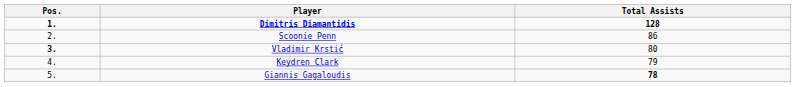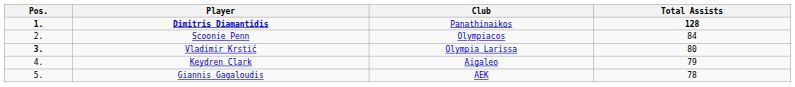 <table class="wikitable" style="text-align: center;" width="65%">
 <tr>
 <th>Pos.</th>
 <th>Player</th>
+<th>Club</th>
 <th>Total Assists</th>
 </tr>
 <tr>
 <td align="center"><strong>1.</strong></td>
 <td> <strong><a href='#'>Dimitris Diamantidis</a></strong></td>
+<td><a href='#'>Panathinaikos</a></td>
 <td align="center"><strong>128</strong></td>
 </tr>
 <tr>
 <td align="center">2.</td>
 <td> <a href='#'>Scoonie Penn</a></td>
-<td align="center">86</td>
+<td><a href='#'>Olympiacos</a></td>
+<td align="center">84</td>
 </tr>
 <tr>
 <td align="center"><strong>3.</strong></td>
 <td> <a href='#'>Vladimir Krstić</a></td>
+<td><a href='#'>Olympia Larissa</a></td>
 <td align="center">80</td>
 </tr>
 <tr>
 <td align="center">4.</td>
 <td> <a href='#'>Keydren Clark</a></td>
+<td><a href='#'>Aigaleo</a></td>
 <td align="center">79</td>
 </tr>
 <tr>
 <td align="center">5.</td>
 <td> <a href='#'>Giannis Gagaloudis</a></td>
-<td align="center"><strong>78</strong></td>
+<td><a href='#'>AEK</a></td>
+<td align="center">78</td>
 </tr>
 </table>
